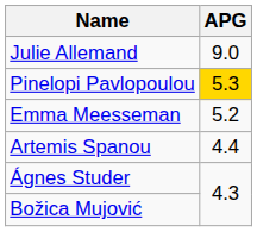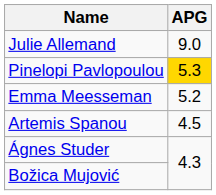 <table class=wikitable>
 <tr>
 <th>Name</th>
 <th>APG</th>
 </tr>
 <tr>
 <td> <a href='#'>Julie Allemand</a></td>
 <td align=center>9.0</td>
 </tr>
 <tr>
 <td> <a href='#'>Pinelopi Pavlopoulou</a></td>
 <td align=center style="background: gold;">5.3</td>
 </tr>
 <tr>
 <td> <a href='#'>Emma Meesseman</a></td>
 <td align=center>5.2</td>
 </tr>
 <tr>
 <td> <a href='#'>Artemis Spanou</a></td>
-<td align=center>4.4</td>
+<td align=center>4.5</td>
 </tr>
 <tr>
 <td> <a href='#'>Ágnes Studer</a></td>
 <td align=center rowspan=2>4.3</td>
 </tr>
 <tr>
 <td> <a href='#'>Božica Mujović</a></td>
 </tr>
 </table>
